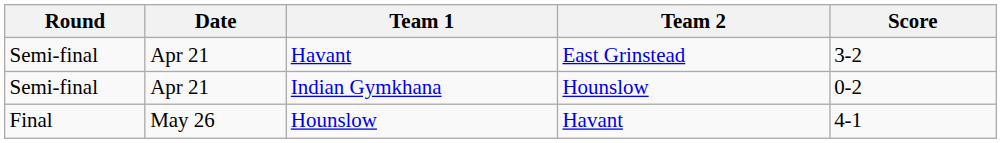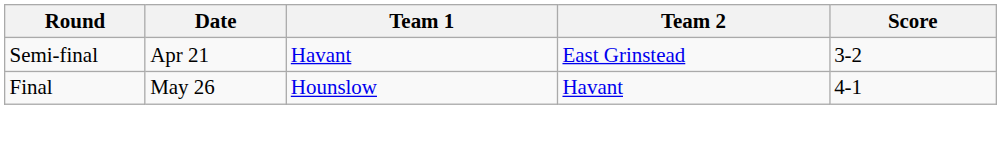 <table class="wikitable" style="font-size: 100%">
 <tr>
 <th width=100>Round</th>
 <th width=100>Date</th>
 <th width=200>Team 1</th>
 <th width=200>Team 2</th>
 <th width=120>Score</th>
 </tr>
 <tr>
 <td>Semi-final </td>
 <td>Apr 21</td>
 <td><a href='#'>Havant</a></td>
 <td><a href='#'>East Grinstead</a></td>
 <td>3-2</td>
 </tr>
 <tr>
-<td>Semi-final </td>
-<td>Apr 21</td>
-<td><a href='#'>Indian Gymkhana</a></td>
-<td><a href='#'>Hounslow</a></td>
-<td>0-2</td>
-</tr>
-<tr>
 <td>Final </td>
 <td>May 26</td>
 <td><a href='#'>Hounslow</a></td>
 <td><a href='#'>Havant</a></td>
 <td>4-1</td>
 </tr>
 </table>
